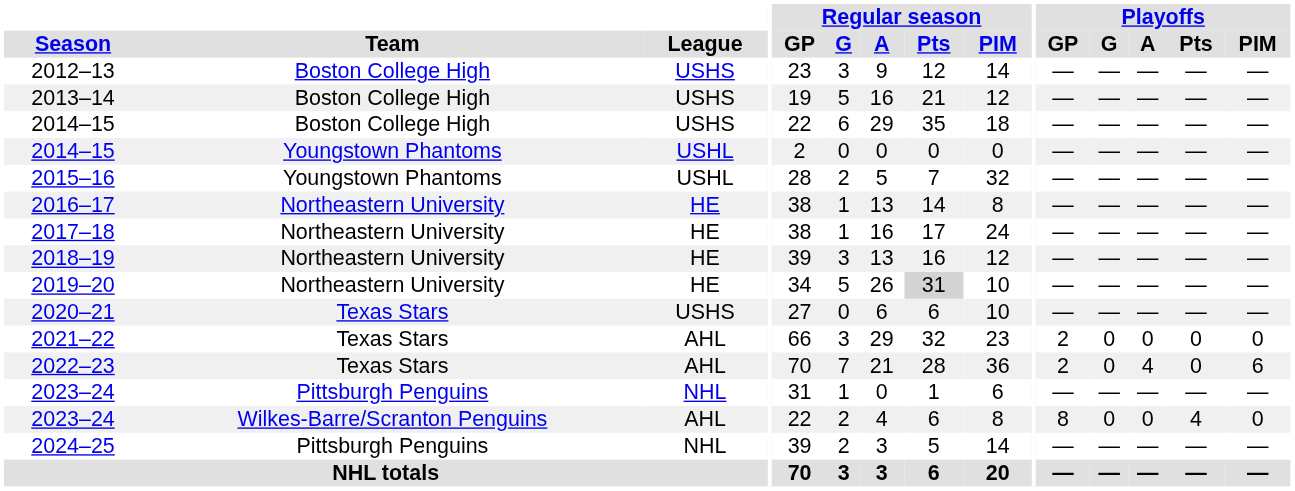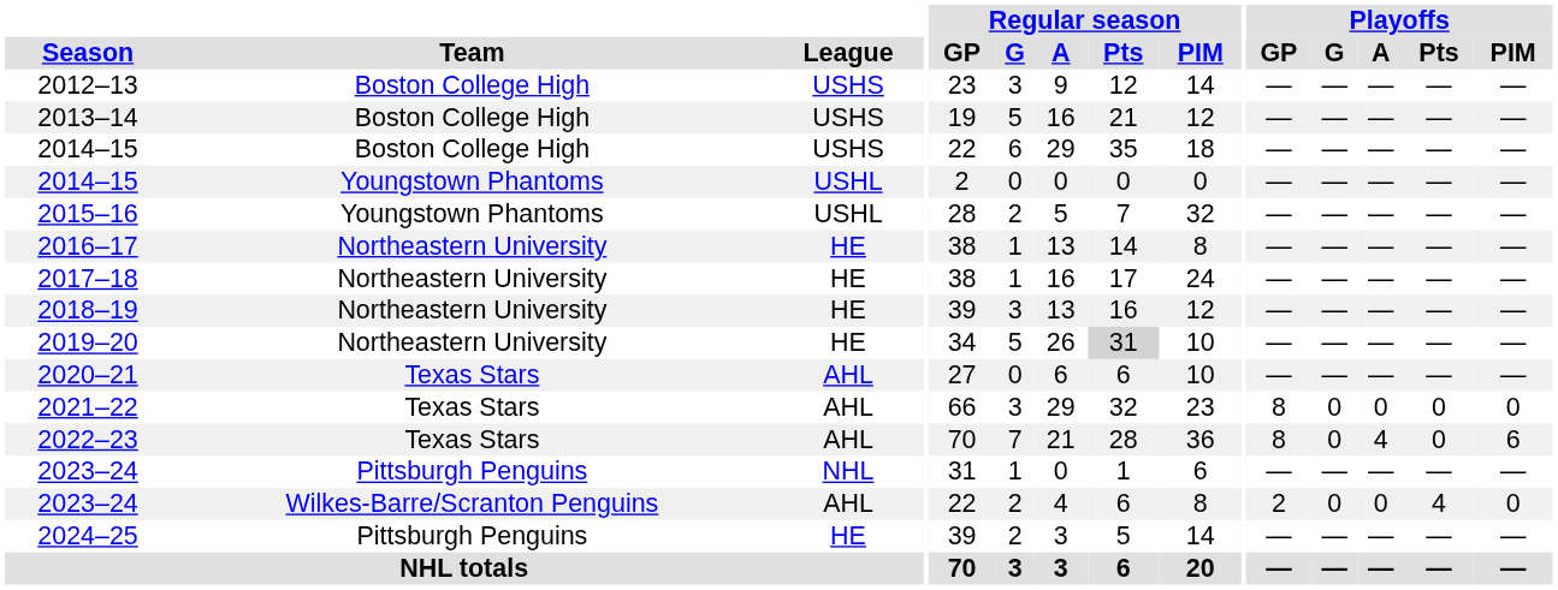 <table border="0" cellpadding="1" cellspacing="0" style="text-align:center; width:60em">
 <tr bgcolor="#e0e0e0">
 <th colspan="3" bgcolor="#ffffff"></th>
 <th rowspan="99" bgcolor="#ffffff"></th>
 <th colspan="5"><a href='#'>Regular season</a></th>
 <th rowspan="99" bgcolor="#ffffff"></th>
 <th colspan="5"><a href='#'>Playoffs</a></th>
 </tr>
 <tr bgcolor="#e0e0e0">
 <th><a href='#'>Season</a></th>
 <th>Team</th>
 <th>League</th>
 <th>GP</th>
 <th><a href='#'>G</a></th>
 <th><a href='#'>A</a></th>
 <th><a href='#'>Pts</a></th>
 <th><a href='#'>PIM</a></th>
 <th>GP</th>
 <th>G</th>
 <th>A</th>
 <th>Pts</th>
 <th>PIM</th>
 </tr>
 <tr>
 <td>2012–13</td>
 <td><a href='#'>Boston College High</a></td>
 <td><a href='#'>USHS</a></td>
 <td>23</td>
 <td>3</td>
 <td>9</td>
 <td>12</td>
 <td>14</td>
 <td>—</td>
 <td>—</td>
 <td>—</td>
 <td>—</td>
 <td>—</td>
 </tr>
 <tr bgcolor="#f0f0f0">
 <td>2013–14</td>
 <td>Boston College High</td>
 <td>USHS</td>
 <td>19</td>
 <td>5</td>
 <td>16</td>
 <td>21</td>
 <td>12</td>
 <td>—</td>
 <td>—</td>
 <td>—</td>
 <td>—</td>
 <td>—</td>
 </tr>
 <tr>
 <td>2014–15</td>
 <td>Boston College High</td>
 <td>USHS</td>
 <td>22</td>
 <td>6</td>
 <td>29</td>
 <td>35</td>
 <td>18</td>
 <td>—</td>
 <td>—</td>
 <td>—</td>
 <td>—</td>
 <td>—</td>
 </tr>
 <tr bgcolor="#f0f0f0">
 <td><a href='#'>2014–15</a></td>
 <td><a href='#'>Youngstown Phantoms</a></td>
 <td><a href='#'>USHL</a></td>
 <td>2</td>
 <td>0</td>
 <td>0</td>
 <td>0</td>
 <td>0</td>
 <td>—</td>
 <td>—</td>
 <td>—</td>
 <td>—</td>
 <td>—</td>
 </tr>
 <tr>
 <td><a href='#'>2015–16</a></td>
 <td>Youngstown Phantoms</td>
 <td>USHL</td>
 <td>28</td>
 <td>2</td>
 <td>5</td>
 <td>7</td>
 <td>32</td>
 <td>—</td>
 <td>—</td>
 <td>—</td>
 <td>—</td>
 <td>—</td>
 </tr>
 <tr bgcolor="#f0f0f0">
 <td><a href='#'>2016–17</a></td>
 <td><a href='#'>Northeastern University</a></td>
 <td><a href='#'>HE</a></td>
 <td>38</td>
 <td>1</td>
 <td>13</td>
 <td>14</td>
 <td>8</td>
 <td>—</td>
 <td>—</td>
 <td>—</td>
 <td>—</td>
 <td>—</td>
 </tr>
 <tr>
 <td><a href='#'>2017–18</a></td>
 <td>Northeastern University</td>
 <td>HE</td>
 <td>38</td>
 <td>1</td>
 <td>16</td>
 <td>17</td>
 <td>24</td>
 <td>—</td>
 <td>—</td>
 <td>—</td>
 <td>—</td>
 <td>—</td>
 </tr>
 <tr bgcolor="#f0f0f0">
 <td><a href='#'>2018–19</a></td>
 <td>Northeastern University</td>
 <td>HE</td>
 <td>39</td>
 <td>3</td>
 <td>13</td>
 <td>16</td>
 <td>12</td>
 <td>—</td>
 <td>—</td>
 <td>—</td>
 <td>—</td>
 <td>—</td>
 </tr>
 <tr>
 <td><a href='#'>2019–20</a></td>
 <td>Northeastern University</td>
 <td>HE</td>
 <td>34</td>
 <td>5</td>
 <td>26</td>
 <td style="background: lightgrey;">31</td>
 <td>10</td>
 <td>—</td>
 <td>—</td>
 <td>—</td>
 <td>—</td>
 <td>—</td>
 </tr>
 <tr bgcolor="#f0f0f0">
 <td><a href='#'>2020–21</a></td>
 <td><a href='#'>Texas Stars</a></td>
-<td>USHS</td>
+<td><a href='#'>AHL</a></td>
 <td>27</td>
 <td>0</td>
 <td>6</td>
 <td>6</td>
 <td>10</td>
 <td>—</td>
 <td>—</td>
 <td>—</td>
 <td>—</td>
 <td>—</td>
 </tr>
 <tr>
 <td><a href='#'>2021–22</a></td>
 <td>Texas Stars</td>
 <td>AHL</td>
 <td>66</td>
 <td>3</td>
 <td>29</td>
 <td>32</td>
 <td>23</td>
-<td>2</td>
+<td>8</td>
 <td>0</td>
 <td>0</td>
 <td>0</td>
 <td>0</td>
 </tr>
 <tr bgcolor="#f0f0f0">
 <td><a href='#'>2022–23</a></td>
 <td>Texas Stars</td>
 <td>AHL</td>
 <td>70</td>
 <td>7</td>
 <td>21</td>
 <td>28</td>
 <td>36</td>
-<td>2</td>
+<td>8</td>
 <td>0</td>
 <td>4</td>
 <td>0</td>
 <td>6</td>
 </tr>
 <tr>
 <td><a href='#'>2023–24</a></td>
 <td><a href='#'>Pittsburgh Penguins</a></td>
 <td><a href='#'>NHL</a></td>
 <td>31</td>
 <td>1</td>
 <td>0</td>
 <td>1</td>
 <td>6</td>
 <td>—</td>
 <td>—</td>
 <td>—</td>
 <td>—</td>
 <td>—</td>
 </tr>
 <tr bgcolor="#f0f0f0">
 <td><a href='#'>2023–24</a></td>
 <td><a href='#'>Wilkes-Barre/Scranton Penguins</a></td>
 <td>AHL</td>
 <td>22</td>
 <td>2</td>
 <td>4</td>
 <td>6</td>
 <td>8</td>
-<td>8</td>
+<td>2</td>
 <td>0</td>
 <td>0</td>
 <td>4</td>
 <td>0</td>
 </tr>
 <tr>
 <td><a href='#'>2024–25</a></td>
 <td>Pittsburgh Penguins</td>
-<td>NHL</td>
+<td><a href='#'>HE</a></td>
 <td>39</td>
 <td>2</td>
 <td>3</td>
 <td>5</td>
 <td>14</td>
 <td>—</td>
 <td>—</td>
 <td>—</td>
 <td>—</td>
 <td>—</td>
 </tr>
 <tr bgcolor="#e0e0e0">
 <th colspan="3">NHL totals</th>
 <th>70</th>
 <th>3</th>
 <th>3</th>
 <th>6</th>
 <th>20</th>
 <th>—</th>
 <th>—</th>
 <th>—</th>
 <th>—</th>
 <th>—</th>
 </tr>
 </table>
